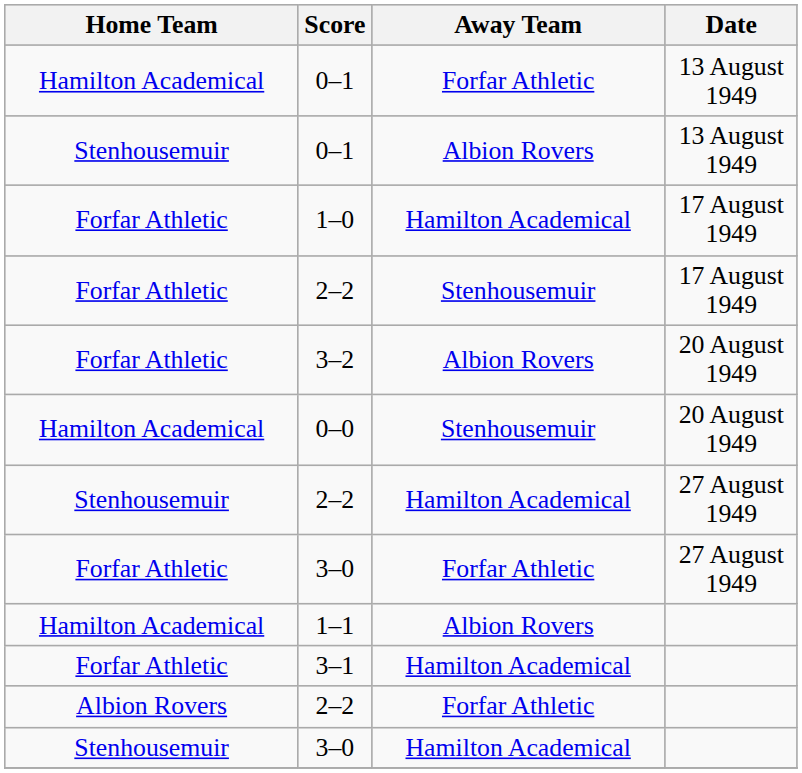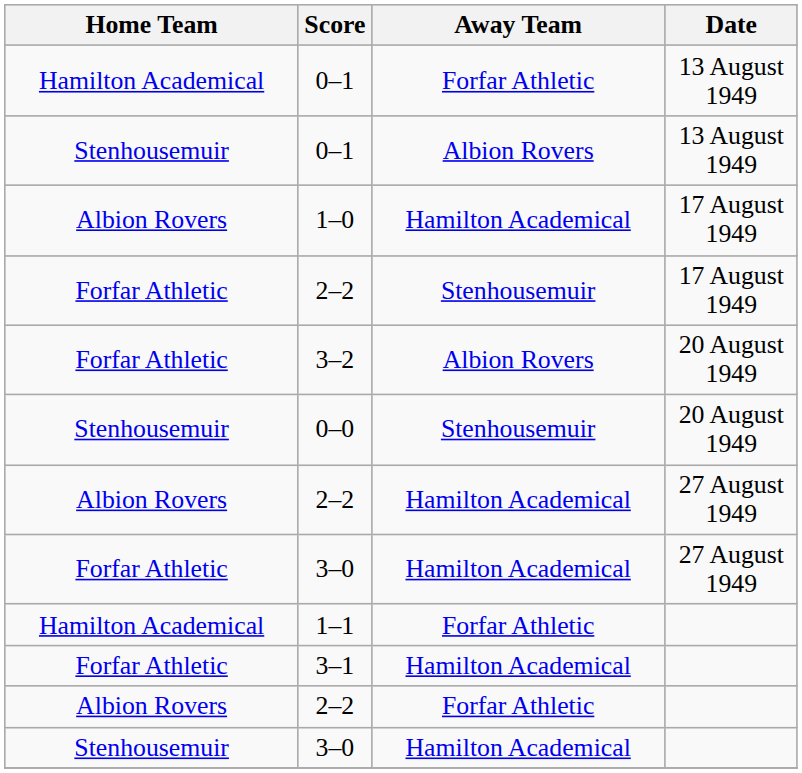 <table class="wikitable" style="text-align:center;">
 <tr>
 <th width=175>Home Team</th>
 <th width=20>Score</th>
 <th width=175>Away Team</th>
 <th width= 75>Date</th>
 </tr>
 <tr>
 <td><a href='#'>Hamilton Academical</a></td>
 <td>0–1</td>
 <td><a href='#'>Forfar Athletic</a></td>
 <td>13 August 1949</td>
 </tr>
 <tr>
 <td><a href='#'>Stenhousemuir</a></td>
 <td>0–1</td>
 <td><a href='#'>Albion Rovers</a></td>
 <td>13 August 1949</td>
 </tr>
 <tr>
-<td><a href='#'>Forfar Athletic</a></td>
+<td><a href='#'>Albion Rovers</a></td>
 <td>1–0</td>
 <td><a href='#'>Hamilton Academical</a></td>
 <td>17 August 1949</td>
 </tr>
 <tr>
 <td><a href='#'>Forfar Athletic</a></td>
 <td>2–2</td>
 <td><a href='#'>Stenhousemuir</a></td>
 <td>17 August 1949</td>
 </tr>
 <tr>
 <td><a href='#'>Forfar Athletic</a></td>
 <td>3–2</td>
 <td><a href='#'>Albion Rovers</a></td>
 <td>20 August 1949</td>
 </tr>
 <tr>
-<td><a href='#'>Hamilton Academical</a></td>
+<td><a href='#'>Stenhousemuir</a></td>
 <td>0–0</td>
 <td><a href='#'>Stenhousemuir</a></td>
 <td>20 August 1949</td>
 </tr>
 <tr>
-<td><a href='#'>Stenhousemuir</a></td>
+<td><a href='#'>Albion Rovers</a></td>
 <td>2–2</td>
 <td><a href='#'>Hamilton Academical</a></td>
 <td>27 August 1949</td>
 </tr>
 <tr>
 <td><a href='#'>Forfar Athletic</a></td>
 <td>3–0</td>
-<td><a href='#'>Forfar Athletic</a></td>
+<td><a href='#'>Hamilton Academical</a></td>
 <td>27 August 1949</td>
 </tr>
 <tr>
 <td><a href='#'>Hamilton Academical</a></td>
 <td>1–1</td>
-<td><a href='#'>Albion Rovers</a></td>
+<td><a href='#'>Forfar Athletic</a></td>
 <td></td>
 </tr>
 <tr>
 <td><a href='#'>Forfar Athletic</a></td>
 <td>3–1</td>
 <td><a href='#'>Hamilton Academical</a></td>
 <td></td>
 </tr>
 <tr>
 <td><a href='#'>Albion Rovers</a></td>
 <td>2–2</td>
 <td><a href='#'>Forfar Athletic</a></td>
 <td></td>
 </tr>
 <tr>
 <td><a href='#'>Stenhousemuir</a></td>
 <td>3–0</td>
 <td><a href='#'>Hamilton Academical</a></td>
 <td></td>
 </tr>
 <tr>
 </tr>
 </table>
